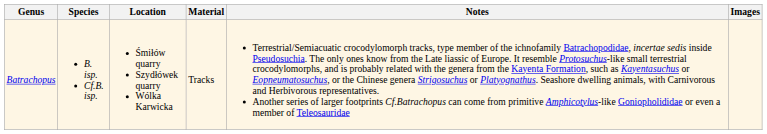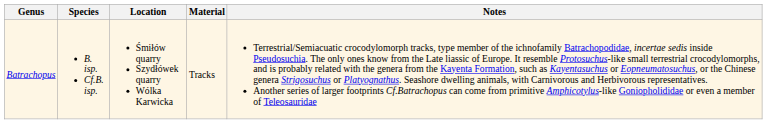 <table class="wikitable"  style="margin:auto; width:100%;">
 <tr>
 <th>Genus</th>
 <th>Species</th>
 <th>Location</th>
 <th>Material</th>
 <th>Notes</th>
-<th>Images</th>
 </tr>
 <tr>
 <td style="background:#FEF6E4;"><br><em><a href='#'>Batrachopus</a></em></td>
 <td style="background:#FEF6E4;"><br><ul><li><em>B. isp.</em></li><li><em>Cf.B. isp.</em></li></ul></td>
 <td style="background:#FEF6E4;"><br><ul><li>Śmiłów quarry</li><li>Szydłówek quarry</li><li>Wólka Karwicka</li></ul></td>
 <td style="background:#FEF6E4;"><br>Tracks</td>
 <td style="background:#FEF6E4;"><br><ul><li>Terrestrial/Semiacuatic crocodylomorph tracks, type member of the ichnofamily <a href='#'>Batrachopodidae</a>, <em>incertae sedis</em> inside <a href='#'>Pseudosuchia</a>. The only ones know from the Late liassic of Europe. It resemble <em><a href='#'>Protosuchus</a></em>-like small terrestrial crocodylomorphs, and is probably related with the genera from the <a href='#'>Kayenta Formation</a>, such as <em><a href='#'>Kayentasuchus</a></em> or <em><a href='#'>Eopneumatosuchus</a></em>, or the Chinese genera <em><a href='#'>Strigosuchus</a></em> or <em><a href='#'>Platyognathus</a></em>. Seashore dwelling animals, with Carnivorous and Herbivorous representatives.</li><li>Another series of larger footprints <em>Cf.Batrachopus</em> can come from primitive <em><a href='#'>Amphicotylus</a></em>-like <a href='#'>Goniopholididae</a> or even a member of <a href='#'>Teleosauridae</a></li></ul></td>
-<td style="background:#FEF6E4;"><br></td>
 </tr>
 </table>
